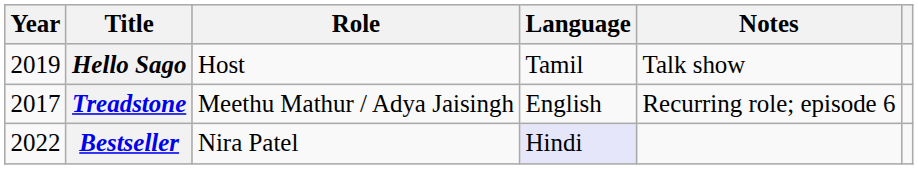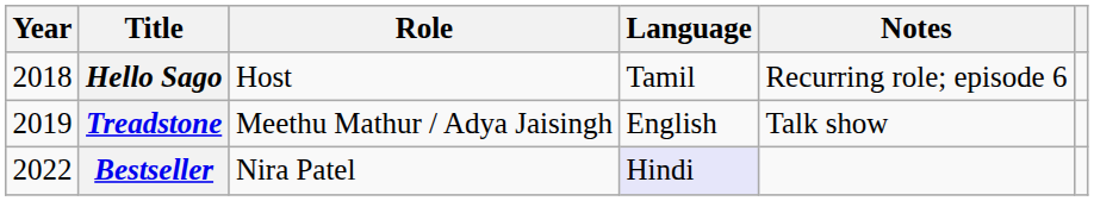 <table class="wikitable plainrowheaders sortable" style="margin-right: 0;">
 <tr>
 <th scope="col">Year</th>
 <th scope="col">Title</th>
 <th scope="col">Role</th>
 <th scope="col">Language</th>
 <th class="unsortable" scope="col">Notes</th>
 <th class="unsortable" scope="col"></th>
 </tr>
 <tr>
-<td>2019</td>
+<td>2018</td>
 <th scope="row"><em>Hello Sago</em></th>
 <td>Host</td>
 <td>Tamil</td>
-<td>Talk show</td>
+<td>Recurring role; episode 6</td>
 <td style="text-align:center;"></td>
 </tr>
 <tr>
-<td>2017</td>
+<td>2019</td>
 <th scope="row"><em><a href='#'>Treadstone</a></em></th>
 <td>Meethu Mathur / Adya Jaisingh</td>
 <td>English</td>
-<td>Recurring role; episode 6</td>
+<td>Talk show</td>
 <td style="text-align:center;"></td>
 </tr>
 <tr>
 <td>2022</td>
 <th scope="row"><em><a href='#'>Bestseller</a></em></th>
 <td>Nira Patel</td>
 <td style="background: lavender;">Hindi</td>
 <td></td>
 <td style="text-align:center;"></td>
 </tr>
 </table>
